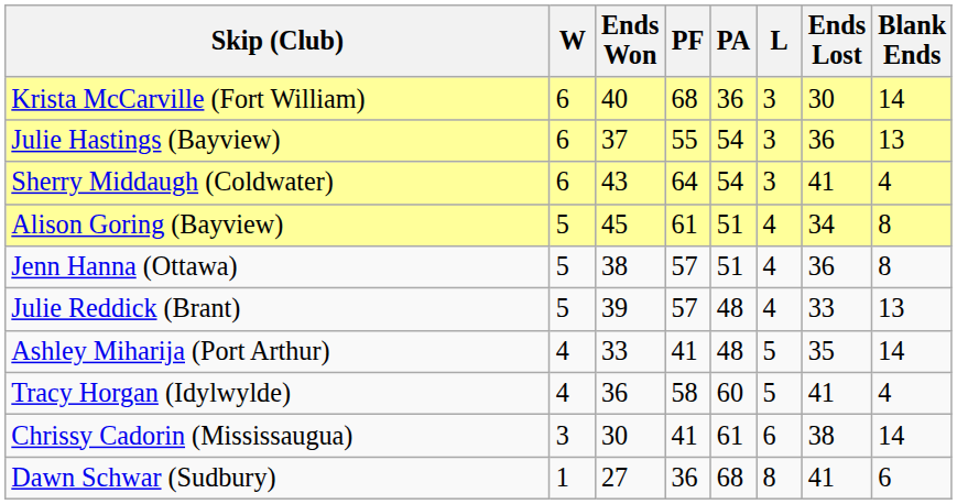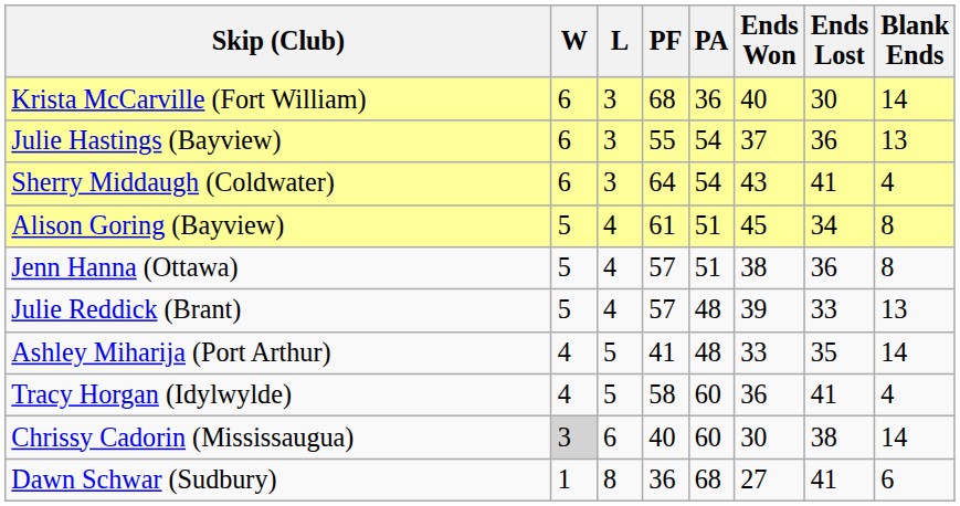 <table class="wikitable">
 <tr>
 <th bgcolor="#efefef" width="320">Skip (Club)</th>
 <th bgcolor="#efefef" width="20">W</th>
-<th bgcolor="#efefef" width="20">Ends <br> Won</th>
+<th bgcolor="#efefef" width="20">L</th>
 <th bgcolor="#efefef" width="20">PF</th>
 <th bgcolor="#efefef" width="20">PA</th>
-<th bgcolor="#efefef" width="20">L</th>
+<th bgcolor="#efefef" width="20">Ends <br> Won</th>
 <th bgcolor="#efefef" width="20">Ends <br> Lost</th>
 <th bgcolor="#efefef" width="20">Blank <br> Ends</th>
 </tr>
 <tr bgcolor="#ffff9a">
 <td><a href='#'>Krista McCarville</a> (Fort William)</td>
 <td>6</td>
-<td>40</td>
+<td>3</td>
 <td>68</td>
 <td>36</td>
-<td>3</td>
+<td>40</td>
 <td>30</td>
 <td>14</td>
 </tr>
 <tr bgcolor="#ffff9a">
 <td><a href='#'>Julie Hastings</a> (Bayview)</td>
 <td>6</td>
-<td>37</td>
+<td>3</td>
 <td>55</td>
 <td>54</td>
-<td>3</td>
+<td>37</td>
 <td>36</td>
 <td>13</td>
 </tr>
 <tr bgcolor="#ffff9a">
 <td><a href='#'>Sherry Middaugh</a> (Coldwater)</td>
 <td>6</td>
-<td>43</td>
+<td>3</td>
 <td>64</td>
 <td>54</td>
-<td>3</td>
+<td>43</td>
 <td>41</td>
 <td>4</td>
 </tr>
 <tr bgcolor="#ffff9a">
 <td><a href='#'>Alison Goring</a> (Bayview)</td>
 <td>5</td>
-<td>45</td>
+<td>4</td>
 <td>61</td>
 <td>51</td>
-<td>4</td>
+<td>45</td>
 <td>34</td>
 <td>8</td>
 </tr>
 <tr>
 <td><a href='#'>Jenn Hanna</a> (Ottawa)</td>
 <td>5</td>
-<td>38</td>
+<td>4</td>
 <td>57</td>
 <td>51</td>
-<td>4</td>
+<td>38</td>
 <td>36</td>
 <td>8</td>
 </tr>
 <tr>
 <td><a href='#'>Julie Reddick</a> (Brant)</td>
 <td>5</td>
-<td>39</td>
+<td>4</td>
 <td>57</td>
 <td>48</td>
-<td>4</td>
+<td>39</td>
 <td>33</td>
 <td>13</td>
 </tr>
 <tr>
 <td><a href='#'>Ashley Miharija</a> (Port Arthur)</td>
 <td>4</td>
-<td>33</td>
+<td>5</td>
 <td>41</td>
 <td>48</td>
-<td>5</td>
+<td>33</td>
 <td>35</td>
 <td>14</td>
 </tr>
 <tr>
 <td><a href='#'>Tracy Horgan</a> (Idylwylde)</td>
 <td>4</td>
-<td>36</td>
+<td>5</td>
 <td>58</td>
 <td>60</td>
-<td>5</td>
+<td>36</td>
 <td>41</td>
 <td>4</td>
 </tr>
 <tr>
 <td><a href='#'>Chrissy Cadorin</a> (Mississaugua)</td>
-<td>3</td>
+<td style="background: lightgrey;">3</td>
+<td>6</td>
+<td>40</td>
+<td>60</td>
 <td>30</td>
-<td>41</td>
-<td>61</td>
-<td>6</td>
 <td>38</td>
 <td>14</td>
 </tr>
 <tr>
 <td><a href='#'>Dawn Schwar</a> (Sudbury)</td>
 <td>1</td>
-<td>27</td>
+<td>8</td>
 <td>36</td>
 <td>68</td>
-<td>8</td>
+<td>27</td>
 <td>41</td>
 <td>6</td>
 </tr>
 </table>
